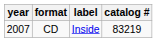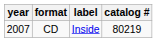 <table class="wikitable" style="text-align:center">
 <tr>
 <th>year</th>
 <th>format</th>
 <th>label</th>
 <th>catalog #</th>
 </tr>
 <tr>
 <td>2007</td>
 <td>CD</td>
 <td><a href='#'>Inside</a></td>
-<td>83219</td>
+<td>80219</td>
 </tr>
 </table>
